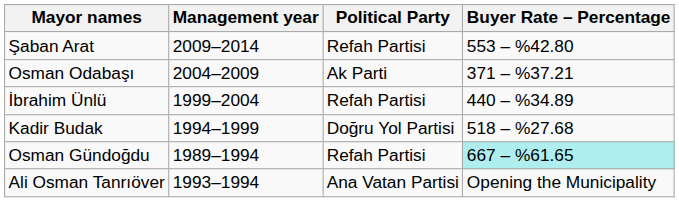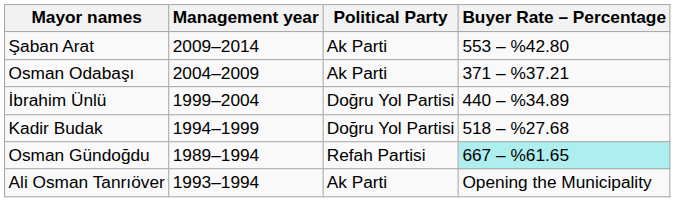 <table class="wikitable">
 <tr>
 <th>Mayor names</th>
 <th>Management year</th>
 <th>Political Party</th>
 <th>Buyer Rate – Percentage</th>
 </tr>
 <tr>
 <td>Şaban Arat</td>
 <td>2009–2014</td>
-<td>Refah Partisi</td>
+<td>Ak Parti</td>
 <td>553 – %42.80</td>
 </tr>
 <tr>
 <td>Osman Odabaşı</td>
 <td>2004–2009</td>
 <td>Ak Parti</td>
 <td>371 – %37.21</td>
 </tr>
 <tr>
 <td>İbrahim Ünlü</td>
 <td>1999–2004</td>
-<td>Refah Partisi</td>
+<td>Doğru Yol Partisi</td>
 <td>440 – %34.89</td>
 </tr>
 <tr>
 <td>Kadir Budak</td>
 <td>1994–1999</td>
 <td>Doğru Yol Partisi</td>
 <td>518 – %27.68</td>
 </tr>
 <tr>
 <td>Osman Gündoğdu</td>
 <td>1989–1994</td>
 <td>Refah Partisi</td>
 <td style="background: paleturquoise;">667 –  %61.65</td>
 </tr>
 <tr>
 <td>Ali Osman Tanrıöver</td>
 <td>1993–1994</td>
-<td>Ana Vatan Partisi</td>
+<td>Ak Parti</td>
 <td>Opening the Municipality</td>
 </tr>
 </table>
